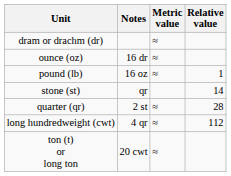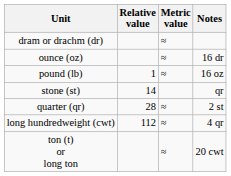 <table class="wikitable">
 <tr>
 <th>Unit</th>
+<th>Relative<br>value</th>
+<th>Metric<br>value</th>
 <th>Notes</th>
-<th>Metric<br>value</th>
-<th>Relative<br>value</th>
 </tr>
 <tr>
 <td align=center>dram or drachm (dr)</td>
 <td align=right></td>
 <td align=left>≈ </td>
 <td align=right></td>
 </tr>
 <tr>
 <td align=center>ounce (oz)</td>
+<td align=right></td>
+<td align=left>≈ </td>
 <td align=right>16 dr</td>
-<td align=left>≈ </td>
-<td align=right></td>
 </tr>
 <tr>
 <td align=center>pound (lb)</td>
+<td align=right>1</td>
+<td align=left>≈ </td>
 <td align=right>16 oz</td>
-<td align=left>≈ </td>
-<td align=right>1</td>
 </tr>
 <tr>
 <td align=center>stone (st)</td>
+<td align=right>14</td>
+<td align=left></td>
 <td align=right> qr</td>
-<td align=left></td>
-<td align=right>14</td>
 </tr>
 <tr>
 <td align=center>quarter (qr)</td>
+<td align=right>28</td>
+<td align=left>≈ </td>
 <td align=right>2 st</td>
-<td align=left>≈ </td>
-<td align=right>28</td>
 </tr>
 <tr>
 <td align=center>long hundredweight (cwt)</td>
+<td align=right>112</td>
+<td align=left>≈ </td>
 <td align=right>4 qr</td>
-<td align=left>≈ </td>
-<td align=right>112</td>
 </tr>
 <tr>
 <td align=center>ton (t)<br>or<br>long ton</td>
+<td align=right></td>
+<td align=left>≈ </td>
 <td align=right>20 cwt</td>
-<td align=left>≈ </td>
-<td align=right></td>
 </tr>
 </table>
